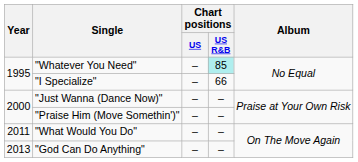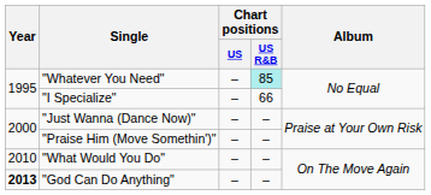 <table class="wikitable" style="text-align:center;">
 <tr>
 <th rowspan="2">Year</th>
 <th rowspan="2">Single</th>
 <th colspan="2">Chart positions</th>
 <th rowspan="2">Album</th>
 </tr>
 <tr style="font-size:smaller;">
 <th style="width:30px;"><a href='#'>US</a></th>
 <th style="width:30px;"><a href='#'>US<br>R&B</a></th>
 </tr>
 <tr>
 <td rowspan="2">1995</td>
 <td style="text-align:left;">"Whatever You Need"</td>
 <td>–</td>
 <td style="background: paleturquoise;">85</td>
 <td style="text-align:center;" rowspan="2"><em>No Equal</em></td>
 </tr>
 <tr>
 <td style="text-align:left;">"I Specialize"</td>
 <td>–</td>
 <td>66</td>
 </tr>
 <tr>
 <td rowspan="2">2000</td>
 <td style="text-align:left;">"Just Wanna (Dance Now)"</td>
 <td>–</td>
 <td>–</td>
 <td style="text-align:center;" rowspan="2"><em>Praise at Your Own Risk</em></td>
 </tr>
 <tr>
 <td style="text-align:left;">"Praise Him (Move Somethin')"</td>
 <td>–</td>
 <td>–</td>
 </tr>
 <tr>
-<td>2011</td>
+<td>2010</td>
 <td style="text-align:left;">"What Would You Do"</td>
 <td>–</td>
 <td>–</td>
 <td style="text-align:center;" rowspan="2"><em>On The Move Again</em></td>
 </tr>
 <tr>
-<td>2013</td>
+<td><strong>2013</strong></td>
 <td style="text-align:left;">"God Can Do Anything"</td>
 <td>–</td>
 <td>–</td>
 </tr>
 </table>
